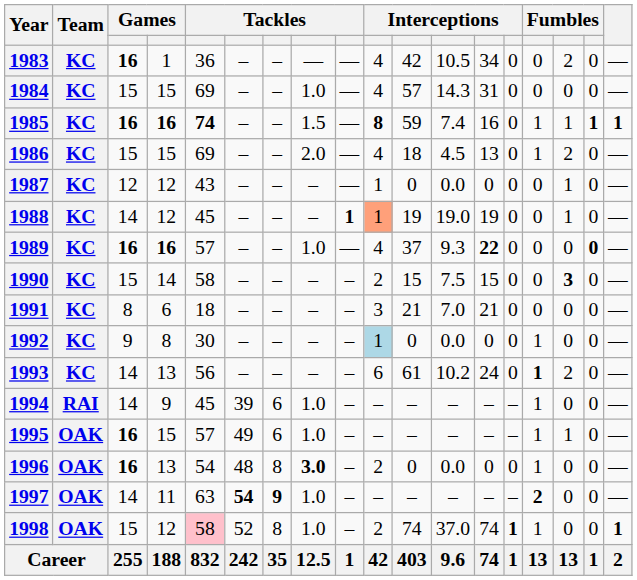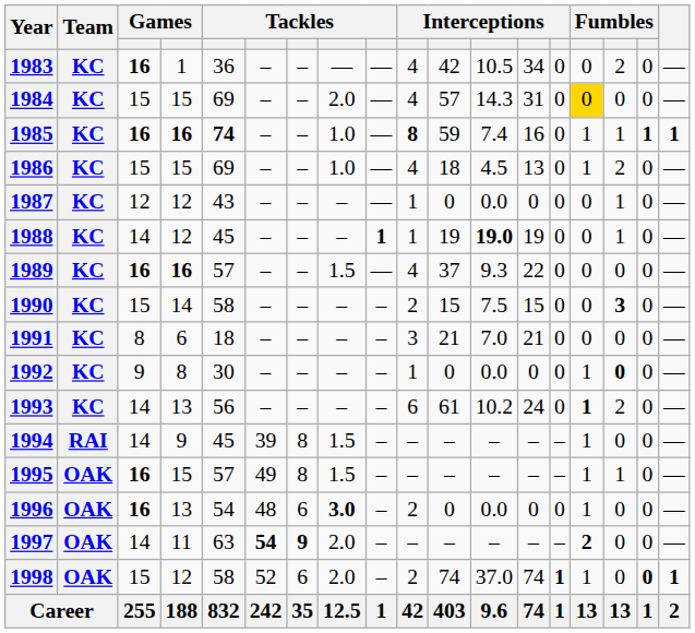 <table class="wikitable" style="text-align:center;">
 <tr>
 <th rowspan="2">Year</th>
 <th rowspan="2">Team</th>
 <th colspan="2">Games</th>
 <th colspan="5">Tackles</th>
 <th colspan="5">Interceptions</th>
 <th colspan="3">Fumbles</th>
 <th rowspan="2"></th>
 </tr>
 <tr>
 <th></th>
 <th></th>
 <th></th>
 <th></th>
 <th></th>
 <th></th>
 <th></th>
 <th></th>
 <th></th>
 <th></th>
 <th></th>
 <th></th>
 <th></th>
 <th></th>
 <th></th>
 </tr>
 <tr>
 <th><a href='#'>1983</a></th>
 <th><a href='#'>KC</a></th>
 <td><strong>16</strong></td>
 <td>1</td>
 <td>36</td>
 <td>–</td>
 <td>–</td>
 <td>—</td>
 <td>—</td>
 <td>4</td>
 <td>42</td>
 <td>10.5</td>
 <td>34</td>
 <td>0</td>
 <td>0</td>
 <td>2</td>
 <td>0</td>
 <td>—</td>
 </tr>
 <tr>
 <th><a href='#'>1984</a></th>
 <th><a href='#'>KC</a></th>
 <td>15</td>
 <td>15</td>
 <td>69</td>
 <td>–</td>
 <td>–</td>
-<td>1.0</td>
+<td>2.0</td>
 <td>—</td>
 <td>4</td>
 <td>57</td>
 <td>14.3</td>
 <td>31</td>
 <td>0</td>
-<td>0</td>
+<td style="background: gold;">0</td>
 <td>0</td>
 <td>0</td>
 <td>—</td>
 </tr>
 <tr>
 <th><a href='#'>1985</a></th>
 <th><a href='#'>KC</a></th>
 <td><strong>16</strong></td>
 <td><strong>16</strong></td>
 <td><strong>74</strong></td>
 <td>–</td>
 <td>–</td>
-<td>1.5</td>
+<td>1.0</td>
 <td>—</td>
 <td><strong>8</strong></td>
 <td>59</td>
 <td>7.4</td>
 <td>16</td>
 <td>0</td>
 <td>1</td>
 <td>1</td>
 <td><strong>1</strong></td>
 <td><strong>1</strong></td>
 </tr>
 <tr>
 <th><a href='#'>1986</a></th>
 <th><a href='#'>KC</a></th>
 <td>15</td>
 <td>15</td>
 <td>69</td>
 <td>–</td>
 <td>–</td>
-<td>2.0</td>
+<td>1.0</td>
 <td>—</td>
 <td>4</td>
 <td>18</td>
 <td>4.5</td>
 <td>13</td>
 <td>0</td>
 <td>1</td>
 <td>2</td>
 <td>0</td>
 <td>—</td>
 </tr>
 <tr>
 <th><a href='#'>1987</a></th>
 <th><a href='#'>KC</a></th>
 <td>12</td>
 <td>12</td>
 <td>43</td>
 <td>–</td>
 <td>–</td>
 <td>–</td>
 <td>—</td>
 <td>1</td>
 <td>0</td>
 <td>0.0</td>
 <td>0</td>
 <td>0</td>
 <td>0</td>
 <td>1</td>
 <td>0</td>
 <td>—</td>
 </tr>
 <tr>
 <th><a href='#'>1988</a></th>
 <th><a href='#'>KC</a></th>
 <td>14</td>
 <td>12</td>
 <td>45</td>
 <td>–</td>
 <td>–</td>
 <td>–</td>
 <td><strong>1</strong></td>
-<td style="background: lightsalmon;">1</td>
+<td>1</td>
 <td>19</td>
-<td>19.0</td>
+<td><strong>19.0</strong></td>
 <td>19</td>
 <td>0</td>
 <td>0</td>
 <td>1</td>
 <td>0</td>
 <td>—</td>
 </tr>
 <tr>
 <th><a href='#'>1989</a></th>
 <th><a href='#'>KC</a></th>
 <td><strong>16</strong></td>
 <td><strong>16</strong></td>
 <td>57</td>
 <td>–</td>
 <td>–</td>
-<td>1.0</td>
+<td>1.5</td>
 <td>—</td>
 <td>4</td>
 <td>37</td>
 <td>9.3</td>
-<td><strong>22</strong></td>
+<td>22</td>
 <td>0</td>
 <td>0</td>
 <td>0</td>
-<td><strong>0</strong></td>
+<td>0</td>
 <td>—</td>
 </tr>
 <tr>
 <th><a href='#'>1990</a></th>
 <th><a href='#'>KC</a></th>
 <td>15</td>
 <td>14</td>
 <td>58</td>
 <td>–</td>
 <td>–</td>
 <td>–</td>
 <td>–</td>
 <td>2</td>
 <td>15</td>
 <td>7.5</td>
 <td>15</td>
 <td>0</td>
 <td>0</td>
 <td><strong>3</strong></td>
 <td>0</td>
 <td>—</td>
 </tr>
 <tr>
 <th><a href='#'>1991</a></th>
 <th><a href='#'>KC</a></th>
 <td>8</td>
 <td>6</td>
 <td>18</td>
 <td>–</td>
 <td>–</td>
 <td>–</td>
 <td>–</td>
 <td>3</td>
 <td>21</td>
 <td>7.0</td>
 <td>21</td>
 <td>0</td>
 <td>0</td>
 <td>0</td>
 <td>0</td>
 <td>—</td>
 </tr>
 <tr>
 <th><a href='#'>1992</a></th>
 <th><a href='#'>KC</a></th>
 <td>9</td>
 <td>8</td>
 <td>30</td>
 <td>–</td>
 <td>–</td>
 <td>–</td>
 <td>–</td>
-<td style="background: lightblue;">1</td>
+<td>1</td>
 <td>0</td>
 <td>0.0</td>
 <td>0</td>
 <td>0</td>
 <td>1</td>
-<td>0</td>
+<td><strong>0</strong></td>
 <td>0</td>
 <td>—</td>
 </tr>
 <tr>
 <th><a href='#'>1993</a></th>
 <th><a href='#'>KC</a></th>
 <td>14</td>
 <td>13</td>
 <td>56</td>
 <td>–</td>
 <td>–</td>
 <td>–</td>
 <td>–</td>
 <td>6</td>
 <td>61</td>
 <td>10.2</td>
 <td>24</td>
 <td>0</td>
 <td><strong>1</strong></td>
 <td>2</td>
 <td>0</td>
 <td>—</td>
 </tr>
 <tr>
 <th><a href='#'>1994</a></th>
 <th><a href='#'>RAI</a></th>
 <td>14</td>
 <td>9</td>
 <td>45</td>
 <td>39</td>
-<td>6</td>
-<td>1.0</td>
+<td>8</td>
+<td>1.5</td>
 <td>–</td>
 <td>–</td>
 <td>–</td>
 <td>–</td>
 <td>–</td>
 <td>–</td>
 <td>1</td>
 <td>0</td>
 <td>0</td>
 <td>—</td>
 </tr>
 <tr>
 <th><a href='#'>1995</a></th>
 <th><a href='#'>OAK</a></th>
 <td><strong>16</strong></td>
 <td>15</td>
 <td>57</td>
 <td>49</td>
-<td>6</td>
-<td>1.0</td>
+<td>8</td>
+<td>1.5</td>
 <td>–</td>
 <td>–</td>
 <td>–</td>
 <td>–</td>
 <td>–</td>
 <td>–</td>
 <td>1</td>
 <td>1</td>
 <td>0</td>
 <td>—</td>
 </tr>
 <tr>
 <th><a href='#'>1996</a></th>
 <th><a href='#'>OAK</a></th>
 <td><strong>16</strong></td>
 <td>13</td>
 <td>54</td>
 <td>48</td>
-<td>8</td>
+<td>6</td>
 <td><strong>3.0</strong></td>
 <td>–</td>
 <td>2</td>
 <td>0</td>
 <td>0.0</td>
 <td>0</td>
 <td>0</td>
 <td>1</td>
 <td>0</td>
 <td>0</td>
 <td>—</td>
 </tr>
 <tr>
 <th><a href='#'>1997</a></th>
 <th><a href='#'>OAK</a></th>
 <td>14</td>
 <td>11</td>
 <td>63</td>
 <td><strong>54</strong></td>
 <td><strong>9</strong></td>
-<td>1.0</td>
+<td>2.0</td>
 <td>–</td>
 <td>–</td>
 <td>–</td>
 <td>–</td>
 <td>–</td>
 <td>–</td>
 <td><strong>2</strong></td>
 <td>0</td>
 <td>0</td>
 <td>—</td>
 </tr>
 <tr>
 <th><a href='#'>1998</a></th>
 <th><a href='#'>OAK</a></th>
 <td>15</td>
 <td>12</td>
-<td style="background: pink;">58</td>
+<td>58</td>
 <td>52</td>
-<td>8</td>
-<td>1.0</td>
+<td>6</td>
+<td>2.0</td>
 <td>–</td>
 <td>2</td>
 <td>74</td>
 <td>37.0</td>
 <td>74</td>
 <td><strong>1</strong></td>
 <td>1</td>
 <td>0</td>
-<td>0</td>
+<td><strong>0</strong></td>
 <td><strong>1</strong></td>
 </tr>
 <tr>
 <th colspan="2">Career</th>
 <th>255</th>
 <th>188</th>
 <th>832</th>
 <th>242</th>
 <th>35</th>
 <th>12.5</th>
 <th>1</th>
 <th>42</th>
 <th>403</th>
 <th>9.6</th>
 <th>74</th>
 <th>1</th>
 <th>13</th>
 <th>13</th>
 <th>1</th>
 <th>2</th>
 </tr>
 </table>
